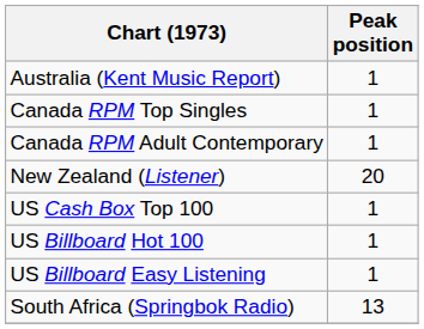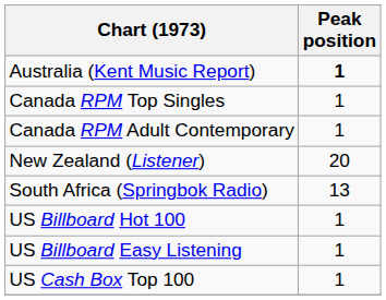 <table class="wikitable sortable">
 <tr>
 <th>Chart (1973)</th>
 <th>Peak<br>position</th>
 </tr>
 <tr>
 <td>Australia (<a href='#'>Kent Music Report</a>)</td>
-<td style="text-align:center;">1</td>
+<td style="text-align:center;"><strong>1</strong></td>
 </tr>
 <tr>
 <td>Canada <em><a href='#'>RPM</a></em> Top Singles</td>
 <td style="text-align:center;">1</td>
 </tr>
 <tr>
 <td>Canada <em><a href='#'>RPM</a></em> Adult Contemporary</td>
 <td style="text-align:center;">1</td>
 </tr>
 <tr>
 <td>New Zealand (<em><a href='#'>Listener</a></em>)</td>
 <td style="text-align:center;">20</td>
 </tr>
 <tr>
-<td>US <a href='#'><em>Cash Box</em></a> Top 100</td>
-<td align="center">1</td>
+<td>South Africa (<a href='#'>Springbok Radio</a>)</td>
+<td style="text-align:center;">13</td>
 </tr>
 <tr>
 <td>US <em><a href='#'>Billboard</a></em> <a href='#'>Hot 100</a></td>
 <td style="text-align:center;">1</td>
 </tr>
 <tr>
 <td>US <em><a href='#'>Billboard</a></em> <a href='#'>Easy Listening</a></td>
 <td style="text-align:center;">1</td>
 </tr>
 <tr>
-<td>South Africa (<a href='#'>Springbok Radio</a>)</td>
-<td style="text-align:center;">13</td>
+<td>US <a href='#'><em>Cash Box</em></a> Top 100</td>
+<td align="center">1</td>
 </tr>
 <tr>
 </tr>
 </table>
